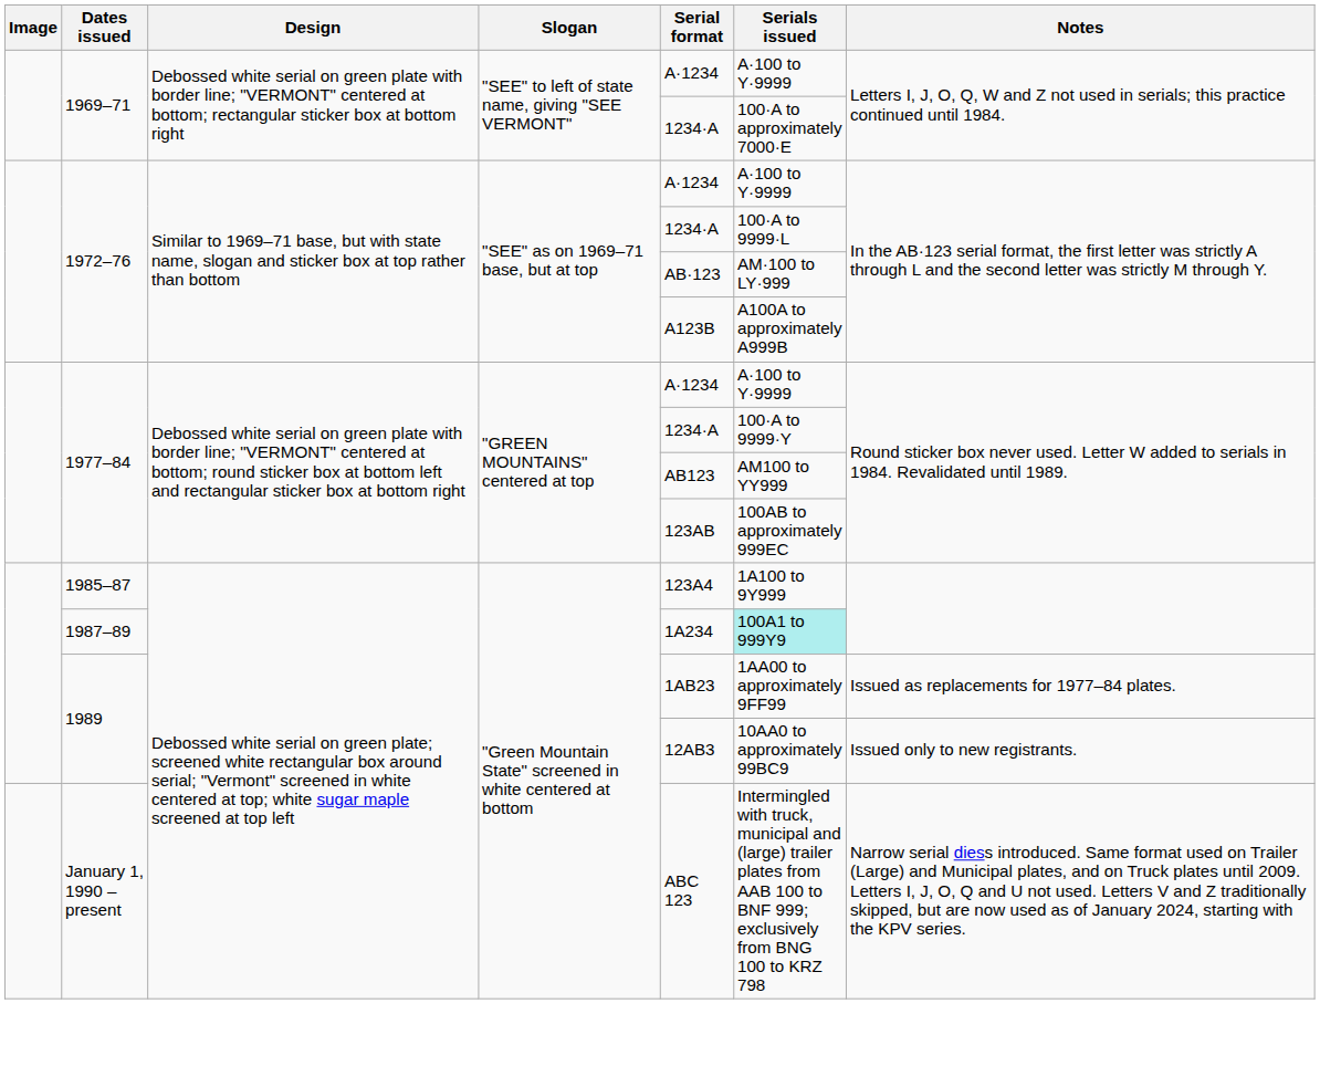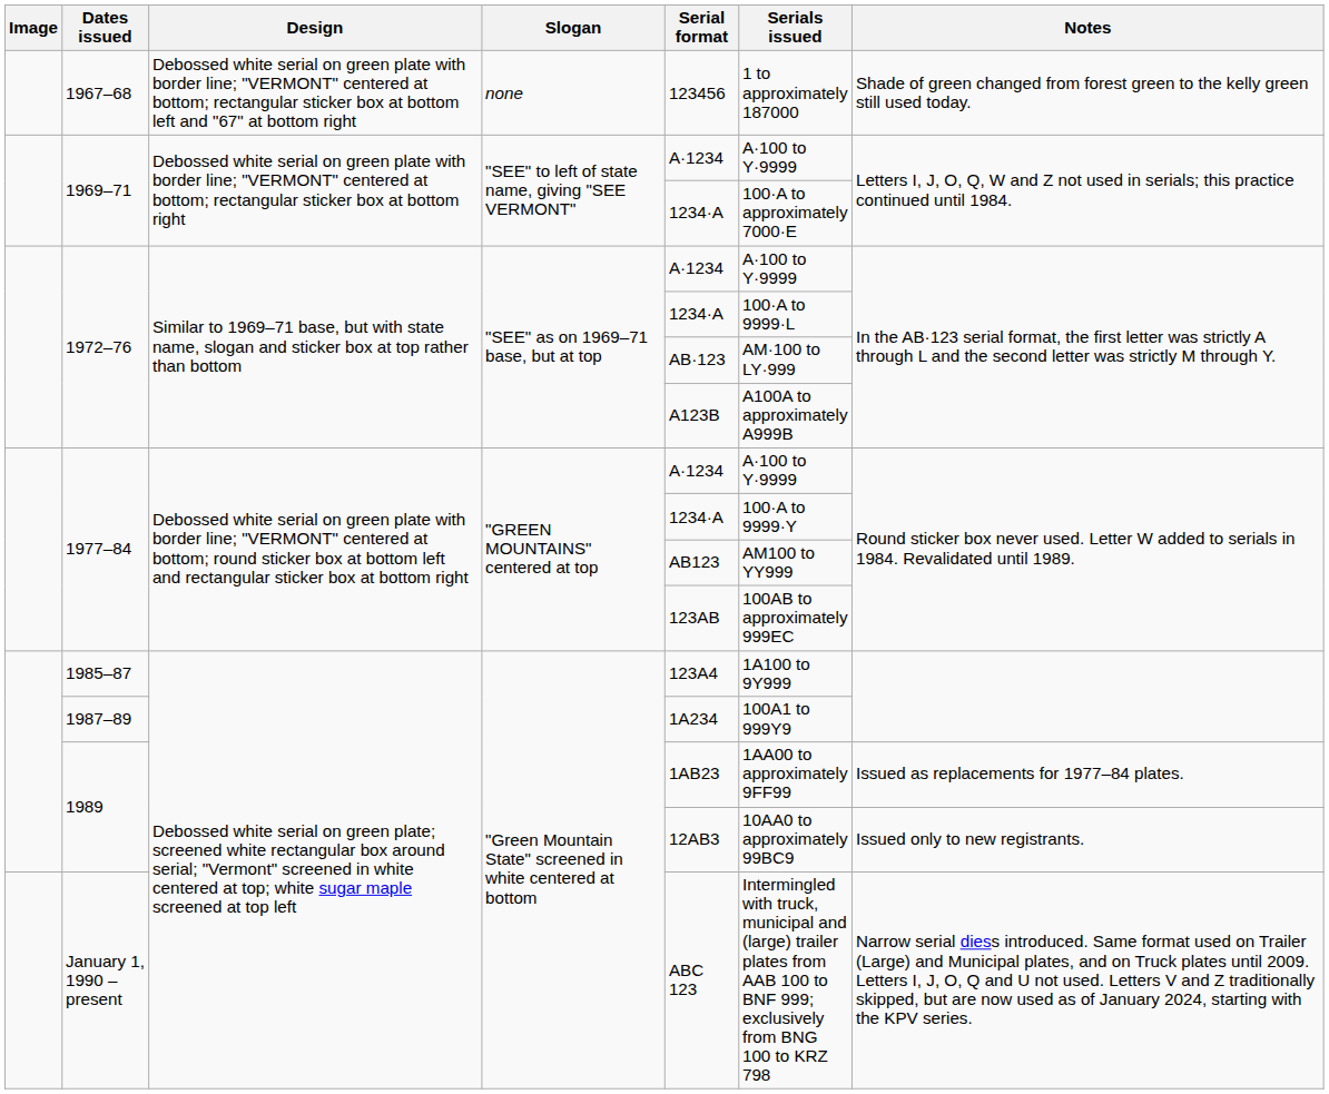 <table class="wikitable">
 <tr>
 <th>Image</th>
 <th style="width:70px;">Dates issued</th>
 <th>Design</th>
 <th>Slogan</th>
 <th>Serial format</th>
 <th style="width:100px;">Serials issued</th>
 <th>Notes</th>
+</tr>
+<tr>
+<td></td>
+<td>1967–68</td>
+<td>Debossed white serial on green plate with border line; "VERMONT" centered at bottom; rectangular sticker box at bottom left and "67" at bottom right</td>
+<td><em>none</em></td>
+<td>123456</td>
+<td>1 to<br>approximately 187000</td>
+<td>Shade of green changed from forest green to the kelly green still used today.</td>
 </tr>
 <tr>
 <td rowspan="2"></td>
 <td rowspan="2">1969–71</td>
 <td rowspan="2">Debossed white serial on green plate with border line; "VERMONT" centered at bottom; rectangular sticker box at bottom right</td>
 <td rowspan="2">"SEE" to left of state name, giving "SEE VERMONT"</td>
 <td>A·1234</td>
 <td>A·100 to<br>Y·9999</td>
 <td rowspan="2">Letters I, J, O, Q, W and Z not used in serials; this practice continued until 1984.</td>
 </tr>
 <tr>
 <td>1234·A</td>
 <td>100·A to approximately 7000·E</td>
 </tr>
 <tr>
 <td rowspan="4"></td>
 <td rowspan="4">1972–76</td>
 <td rowspan="4">Similar to 1969–71 base, but with state name, slogan and sticker box at top rather than bottom</td>
 <td rowspan="4">"SEE" as on 1969–71 base, but at top</td>
 <td>A·1234</td>
 <td>A·100 to<br>Y·9999</td>
 <td rowspan="4">In the AB·123 serial format, the first letter was strictly A through L and the second letter was strictly M through Y.</td>
 </tr>
 <tr>
 <td>1234·A</td>
 <td>100·A to<br>9999·L</td>
 </tr>
 <tr>
 <td>AB·123</td>
 <td>AM·100 to<br>LY·999</td>
 </tr>
 <tr>
 <td>A123B</td>
 <td>A100A to approximately A999B</td>
 </tr>
 <tr>
 <td rowspan="4"></td>
 <td rowspan="4">1977–84</td>
 <td rowspan="4">Debossed white serial on green plate with border line; "VERMONT" centered at bottom; round sticker box at bottom left and rectangular sticker box at bottom right</td>
 <td rowspan="4">"GREEN MOUNTAINS" centered at top</td>
 <td>A·1234</td>
 <td>A·100 to<br>Y·9999</td>
 <td rowspan="4">Round sticker box never used. Letter W added to serials in 1984. Revalidated until 1989.</td>
 </tr>
 <tr>
 <td>1234·A</td>
 <td>100·A to<br>9999·Y</td>
 </tr>
 <tr>
 <td>AB123</td>
 <td>AM100 to<br>YY999</td>
 </tr>
 <tr>
 <td>123AB</td>
 <td>100AB to approximately 999EC</td>
 </tr>
 <tr>
 <td rowspan="4"></td>
 <td>1985–87</td>
 <td rowspan="5">Debossed white serial on green plate; screened white rectangular box around serial; "Vermont" screened in white centered at top; white <a href='#'>sugar maple</a> screened at top left</td>
 <td rowspan="5">"Green Mountain State" screened in white centered at bottom</td>
 <td>123A4</td>
 <td>1A100 to<br>9Y999</td>
 <td rowspan="2"></td>
 </tr>
 <tr>
 <td>1987–89</td>
 <td>1A234</td>
-<td style="background: paleturquoise;">100A1 to<br>999Y9</td>
+<td>100A1 to<br>999Y9</td>
 </tr>
 <tr>
 <td rowspan="2">1989</td>
 <td>1AB23</td>
 <td>1AA00 to approximately 9FF99</td>
 <td>Issued as replacements for 1977–84 plates.</td>
 </tr>
 <tr>
 <td>12AB3</td>
 <td>10AA0 to approximately 99BC9</td>
 <td>Issued only to new registrants.</td>
 </tr>
 <tr>
 <td></td>
 <td>January 1, 1990 – present</td>
 <td>ABC 123</td>
 <td>Intermingled with truck, municipal and (large) trailer plates from AAB 100 to BNF 999; exclusively from BNG 100 to KRZ 798 </td>
 <td>Narrow serial <a href='#'>dies</a>s introduced. Same format used on Trailer (Large) and Municipal plates, and on Truck plates until 2009. Letters I, J, O, Q and U not used. Letters V and Z traditionally skipped, but are now used as of January 2024, starting with the KPV series.</td>
 </tr>
 </table>
